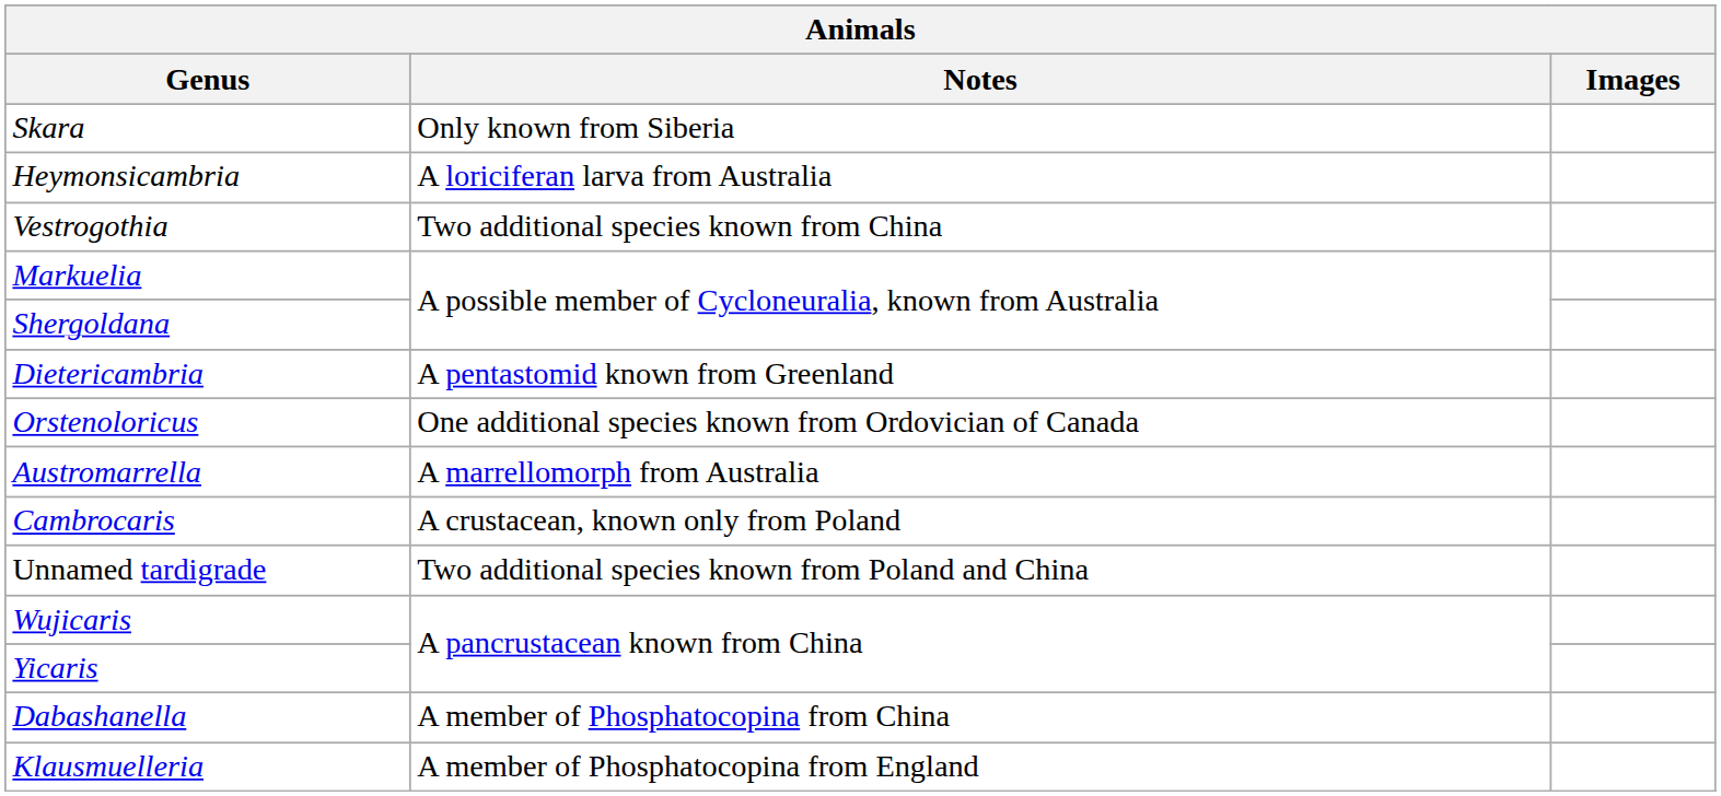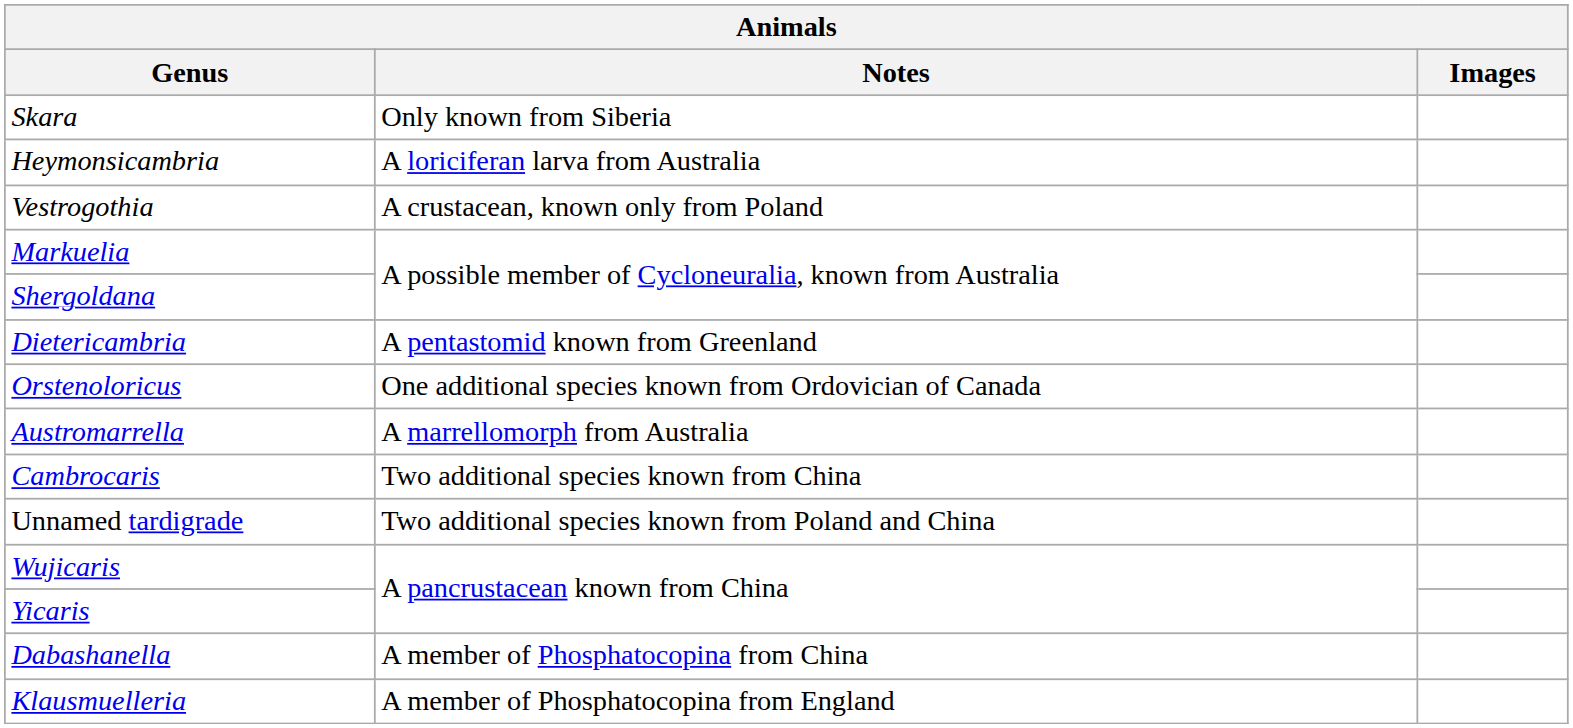 <table class="wikitable sortable" style="background:white; width:100%;">
 <tr>
 <th colspan="4" align="center">Animals</th>
 </tr>
 <tr>
 <th>Genus</th>
 <th>Notes</th>
 <th>Images</th>
 </tr>
 <tr>
 <td><em>Skara</em></td>
 <td>Only known from Siberia</td>
 <td></td>
 </tr>
 <tr>
 <td><em>Heymonsicambria</em></td>
 <td>A <a href='#'>loriciferan</a> larva from Australia</td>
 <td></td>
 </tr>
 <tr>
 <td><em>Vestrogothia</em></td>
-<td>Two additional species known from China</td>
+<td>A crustacean, known only from Poland</td>
 <td></td>
 </tr>
 <tr>
 <td><em><a href='#'>Markuelia</a></em></td>
 <td rowspan="2">A possible member of <a href='#'>Cycloneuralia</a>, known from Australia</td>
 <td></td>
 </tr>
 <tr>
 <td><em><a href='#'>Shergoldana</a></em></td>
 <td></td>
 </tr>
 <tr>
 <td><em><a href='#'>Dietericambria</a></em></td>
 <td>A <a href='#'>pentastomid</a> known from Greenland</td>
 </tr>
 <tr>
 <td><em><a href='#'>Orstenoloricus</a></em></td>
 <td>One additional species known from Ordovician of Canada</td>
 <td></td>
 </tr>
 <tr>
 <td><em><a href='#'>Austromarrella</a></em></td>
 <td>A <a href='#'>marrellomorph</a> from Australia</td>
 <td></td>
 </tr>
 <tr>
 <td><em><a href='#'>Cambrocaris</a></em></td>
-<td>A crustacean, known only from Poland</td>
+<td>Two additional species known from China</td>
 <td></td>
 </tr>
 <tr>
 <td>Unnamed <a href='#'>tardigrade</a></td>
 <td>Two additional species known from Poland and China</td>
 <td></td>
 </tr>
 <tr>
 <td><em><a href='#'>Wujicaris</a></em></td>
 <td rowspan="2">A <a href='#'>pancrustacean</a> known from China</td>
 <td></td>
 </tr>
 <tr>
 <td><em><a href='#'>Yicaris</a></em></td>
 <td></td>
 </tr>
 <tr>
 <td><em><a href='#'>Dabashanella</a></em></td>
 <td>A member of <a href='#'>Phosphatocopina</a> from China</td>
 <td></td>
 </tr>
 <tr>
 <td><em><a href='#'>Klausmuelleria</a></em></td>
 <td>A member of Phosphatocopina from England</td>
 <td></td>
 </tr>
 </table>
